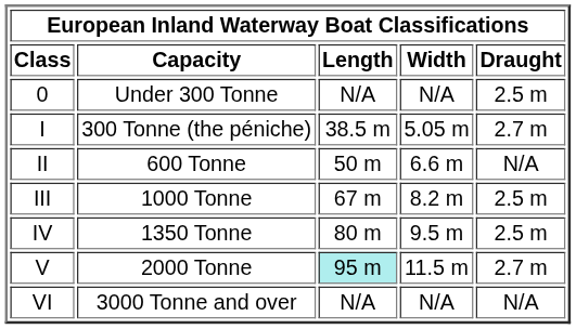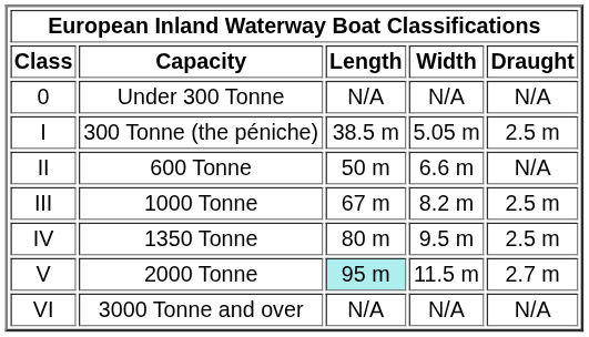 <table border="2" cellspacing="2" cellpadding="2" style="margin:1em auto; text-align: center;">
 <tr>
 <th colspan=5>European Inland Waterway Boat Classifications</th>
 </tr>
 <tr --->
 <th>Class</th>
 <th>Capacity</th>
 <th>Length</th>
 <th>Width</th>
 <th>Draught</th>
 </tr>
 <tr --->
 <td>0</td>
 <td>Under 300 Tonne</td>
 <td>N/A</td>
 <td>N/A</td>
-<td>2.5 m</td>
+<td>N/A</td>
 </tr>
 <tr --->
 <td>I</td>
 <td>300 Tonne (the péniche)</td>
 <td>38.5 m</td>
 <td>5.05 m</td>
-<td>2.7 m</td>
+<td>2.5 m</td>
 </tr>
 <tr --->
 <td>II</td>
 <td>600 Tonne</td>
 <td>50 m</td>
 <td>6.6 m</td>
 <td>N/A</td>
 </tr>
 <tr --->
 <td>III</td>
 <td>1000 Tonne</td>
 <td>67 m</td>
 <td>8.2 m</td>
 <td>2.5 m</td>
 </tr>
 <tr --->
 <td>IV</td>
 <td>1350 Tonne</td>
 <td>80 m</td>
 <td>9.5 m</td>
 <td>2.5 m</td>
 </tr>
 <tr --->
 <td>V</td>
 <td>2000 Tonne</td>
 <td style="background: paleturquoise;">95 m</td>
 <td>11.5 m</td>
 <td>2.7 m</td>
 </tr>
 <tr --->
 <td>VI</td>
 <td>3000 Tonne and over</td>
 <td>N/A</td>
 <td>N/A</td>
 <td>N/A</td>
 </tr>
 </table>
